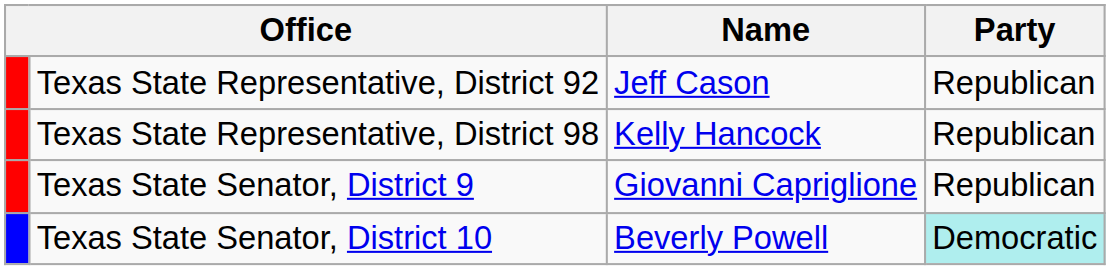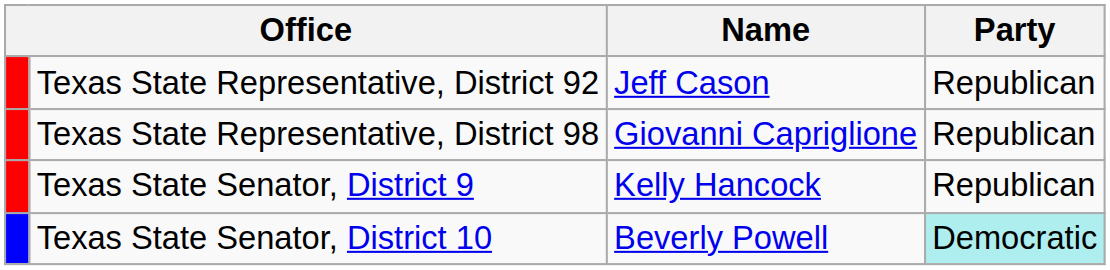 <table class="wikitable">
 <tr>
 <th colspan="2">Office</th>
 <th>Name</th>
 <th>Party</th>
 </tr>
 <tr>
 <td bgcolor="red"> </td>
 <td>Texas State Representative, District 92</td>
 <td><a href='#'>Jeff Cason</a></td>
 <td>Republican</td>
 </tr>
 <tr>
 <td bgcolor="red"> </td>
 <td>Texas State Representative, District 98</td>
-<td><a href='#'>Kelly Hancock</a></td>
+<td><a href='#'>Giovanni Capriglione</a></td>
 <td>Republican</td>
 </tr>
 <tr>
 <td bgcolor="red"> </td>
 <td>Texas State Senator, <a href='#'>District 9</a></td>
-<td><a href='#'>Giovanni Capriglione</a></td>
+<td><a href='#'>Kelly Hancock</a></td>
 <td>Republican</td>
 </tr>
 <tr>
 <td bgcolor="blue"> </td>
 <td>Texas State Senator, <a href='#'>District 10</a></td>
 <td><a href='#'>Beverly Powell</a></td>
 <td style="background: paleturquoise;">Democratic</td>
 </tr>
 </table>
